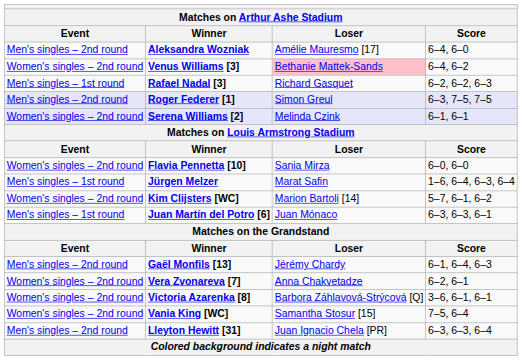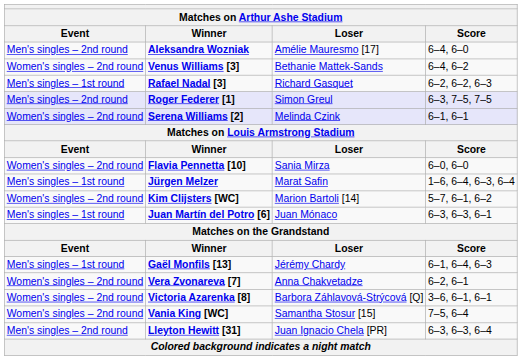 <table class="wikitable collapsible uncollapsed">
 <tr>
 <th colspan=4></th>
 </tr>
 <tr>
 <th colspan=4><strong>Matches on <a href='#'>Arthur Ashe Stadium</a></strong></th>
 </tr>
 <tr>
 <th>Event</th>
 <th>Winner</th>
 <th>Loser</th>
 <th>Score</th>
 </tr>
 <tr align=left>
 <td><a href='#'>Men's singles – 2nd round</a></td>
 <td> <strong><a href='#'>Aleksandra Wozniak</a></strong></td>
 <td> <a href='#'>Amélie Mauresmo</a> [17]</td>
 <td>6–4, 6–0</td>
 </tr>
 <tr align=left>
 <td><a href='#'>Women's singles – 2nd round</a></td>
 <td> <strong><a href='#'>Venus Williams</a> [3]</strong></td>
-<td style="background: pink;"> <a href='#'>Bethanie Mattek-Sands</a></td>
+<td> <a href='#'>Bethanie Mattek-Sands</a></td>
 <td>6–4, 6–2</td>
 </tr>
 <tr align=left>
 <td><a href='#'>Men's singles – 1st round</a></td>
 <td> <strong><a href='#'>Rafael Nadal</a> [3]</strong></td>
 <td> <a href='#'>Richard Gasquet</a></td>
 <td>6–2, 6–2, 6–3</td>
 </tr>
 <tr style="text-align:left; background:lavender;">
 <td><a href='#'>Men's singles – 2nd round</a></td>
 <td> <strong><a href='#'>Roger Federer</a> [1]</strong></td>
 <td> <a href='#'>Simon Greul</a></td>
 <td>6–3, 7–5, 7–5</td>
 </tr>
 <tr style="text-align:left; background:lavender;">
 <td><a href='#'>Women's singles – 2nd round</a></td>
 <td> <strong><a href='#'>Serena Williams</a> [2]</strong></td>
 <td> <a href='#'>Melinda Czink</a></td>
 <td>6–1, 6–1</td>
 </tr>
 <tr>
 <th colspan=4><strong>Matches on <a href='#'>Louis Armstrong Stadium</a></strong></th>
 </tr>
 <tr>
 <th>Event</th>
 <th>Winner</th>
 <th>Loser</th>
 <th>Score</th>
 </tr>
 <tr align=left>
 <td><a href='#'>Women's singles – 2nd round</a></td>
 <td> <strong><a href='#'>Flavia Pennetta</a> [10]</strong></td>
 <td> <a href='#'>Sania Mirza</a></td>
 <td>6–0, 6–0</td>
 </tr>
 <tr align=left>
 <td><a href='#'>Men's singles – 1st round</a></td>
 <td> <strong><a href='#'>Jürgen Melzer</a></strong></td>
 <td> <a href='#'>Marat Safin</a></td>
 <td>1–6, 6–4, 6–3, 6–4</td>
 </tr>
 <tr align=left>
 <td><a href='#'>Women's singles – 2nd round</a></td>
 <td> <strong><a href='#'>Kim Clijsters</a> [WC]</strong></td>
 <td> <a href='#'>Marion Bartoli</a> [14]</td>
 <td>5–7, 6–1, 6–2</td>
 </tr>
 <tr align=left>
 <td><a href='#'>Men's singles – 1st round</a></td>
 <td> <strong><a href='#'>Juan Martín del Potro</a> [6]</strong></td>
 <td> <a href='#'>Juan Mónaco</a></td>
 <td>6–3, 6–3, 6–1</td>
 </tr>
 <tr>
 <th colspan=4><strong>Matches on the Grandstand</strong></th>
 </tr>
 <tr>
 <th>Event</th>
 <th>Winner</th>
 <th>Loser</th>
 <th>Score</th>
 </tr>
 <tr align=left>
-<td><a href='#'>Men's singles – 2nd round</a></td>
+<td><a href='#'>Men's singles – 1st round</a></td>
 <td> <strong><a href='#'>Gaël Monfils</a> [13]</strong></td>
 <td> <a href='#'>Jérémy Chardy</a></td>
 <td>6–1, 6–4, 6–3</td>
 </tr>
 <tr align=left>
 <td><a href='#'>Women's singles – 2nd round</a></td>
 <td>  <strong><a href='#'>Vera Zvonareva</a> [7]</strong></td>
 <td> <a href='#'>Anna Chakvetadze</a></td>
 <td>6–2, 6–1</td>
 </tr>
 <tr align=left>
 <td><a href='#'>Women's singles – 2nd round</a></td>
 <td> <strong><a href='#'>Victoria Azarenka</a> [8]</strong></td>
 <td> <a href='#'>Barbora Záhlavová-Strýcová</a> [Q]</td>
 <td>3–6, 6–1, 6–1</td>
 </tr>
 <tr align=left>
 <td><a href='#'>Women's singles – 2nd round</a></td>
 <td> <strong><a href='#'>Vania King</a> [WC]</strong></td>
 <td> <a href='#'>Samantha Stosur</a> [15]</td>
 <td>7–5, 6–4</td>
 </tr>
 <tr align=left>
 <td><a href='#'>Men's singles – 2nd round</a></td>
 <td> <strong><a href='#'>Lleyton Hewitt</a> [31]</strong></td>
 <td> <a href='#'>Juan Ignacio Chela</a> [PR]</td>
 <td>6–3, 6–3, 6–4</td>
 </tr>
 <tr>
 <th colspan=4><em>Colored background indicates a night match</em></th>
 </tr>
 </table>
